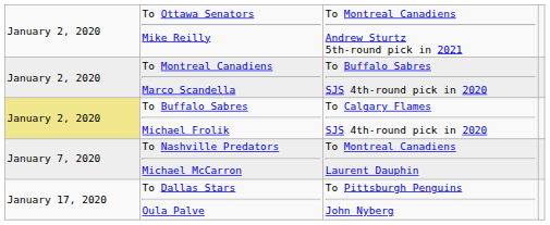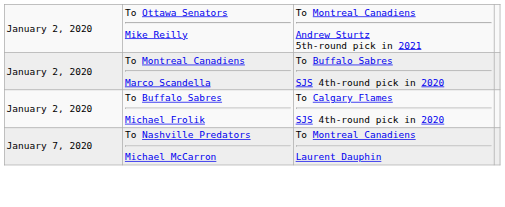 <table class="wikitable" style="border:1px solid #999999; width:680px;">
 <tr>
 <td>January 2, 2020</td>
 <td valign="top">To <a href='#'>Ottawa Senators</a><hr><a href='#'>Mike Reilly</a></td>
 <td valign="top">To <a href='#'>Montreal Canadiens</a><hr><a href='#'>Andrew Sturtz</a><br>5th-round pick in <a href='#'>2021</a></td>
 <td></td>
 </tr>
 <tr bgcolor="eeeeee">
 <td>January 2, 2020</td>
 <td valign="top">To <a href='#'>Montreal Canadiens</a><hr><a href='#'>Marco Scandella</a></td>
 <td valign="top">To <a href='#'>Buffalo Sabres</a><hr><a href='#'>SJS</a> 4th-round pick in <a href='#'>2020</a></td>
 <td></td>
 </tr>
 <tr>
-<td style="background: khaki;">January 2, 2020</td>
+<td>January 2, 2020</td>
 <td valign="top">To <a href='#'>Buffalo Sabres</a><hr><a href='#'>Michael Frolik</a></td>
 <td valign="top">To <a href='#'>Calgary Flames</a><hr><a href='#'>SJS</a> 4th-round pick in <a href='#'>2020</a></td>
 <td></td>
 </tr>
 <tr bgcolor="eeeeee">
 <td>January 7, 2020</td>
 <td valign="top">To <a href='#'>Nashville Predators</a><hr><a href='#'>Michael McCarron</a></td>
 <td valign="top">To <a href='#'>Montreal Canadiens</a><hr><a href='#'>Laurent Dauphin</a></td>
 <td></td>
 </tr>
-<tr>
-<td>January 17, 2020</td>
-<td valign="top">To <a href='#'>Dallas Stars</a><hr><a href='#'>Oula Palve</a></td>
-<td valign="top">To <a href='#'>Pittsburgh Penguins</a><hr><a href='#'>John Nyberg</a></td>
-<td></td>
-</tr>
 </table>
